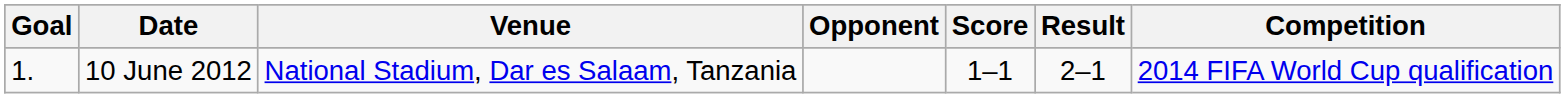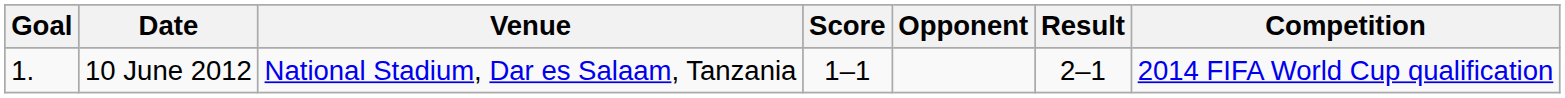 <table class="wikitable plainrowheaders sortable">
 <tr>
 <th>Goal</th>
 <th>Date</th>
 <th>Venue</th>
+<th>Score</th>
 <th>Opponent</th>
-<th>Score</th>
 <th>Result</th>
 <th>Competition</th>
 </tr>
 <tr>
 <td>1.</td>
 <td>10 June 2012</td>
 <td><a href='#'>National Stadium</a>, <a href='#'>Dar es Salaam</a>, Tanzania</td>
+<td align=center>1–1</td>
 <td></td>
-<td align=center>1–1</td>
 <td align=center>2–1</td>
 <td><a href='#'>2014 FIFA World Cup qualification</a></td>
 </tr>
 </table>
